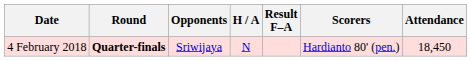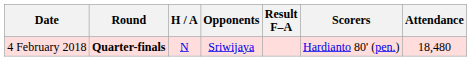 <table class="wikitable" style="text-align:center">
 <tr>
 <th>Date</th>
 <th>Round</th>
+<th>H / A</th>
 <th>Opponents</th>
-<th>H / A</th>
 <th>Result<br>F–A</th>
 <th>Scorers</th>
 <th>Attendance</th>
 </tr>
 <tr style="background:#ffdddd">
 <td>4 February 2018</td>
 <td><strong>Quarter-finals</strong></td>
+<td><a href='#'>N</a></td>
 <td><a href='#'>Sriwijaya</a></td>
-<td><a href='#'>N</a></td>
 <td></td>
 <td><a href='#'>Hardianto</a> 80' (<a href='#'>pen.</a>)</td>
-<td>18,450</td>
+<td>18,480</td>
 </tr>
 </table>
